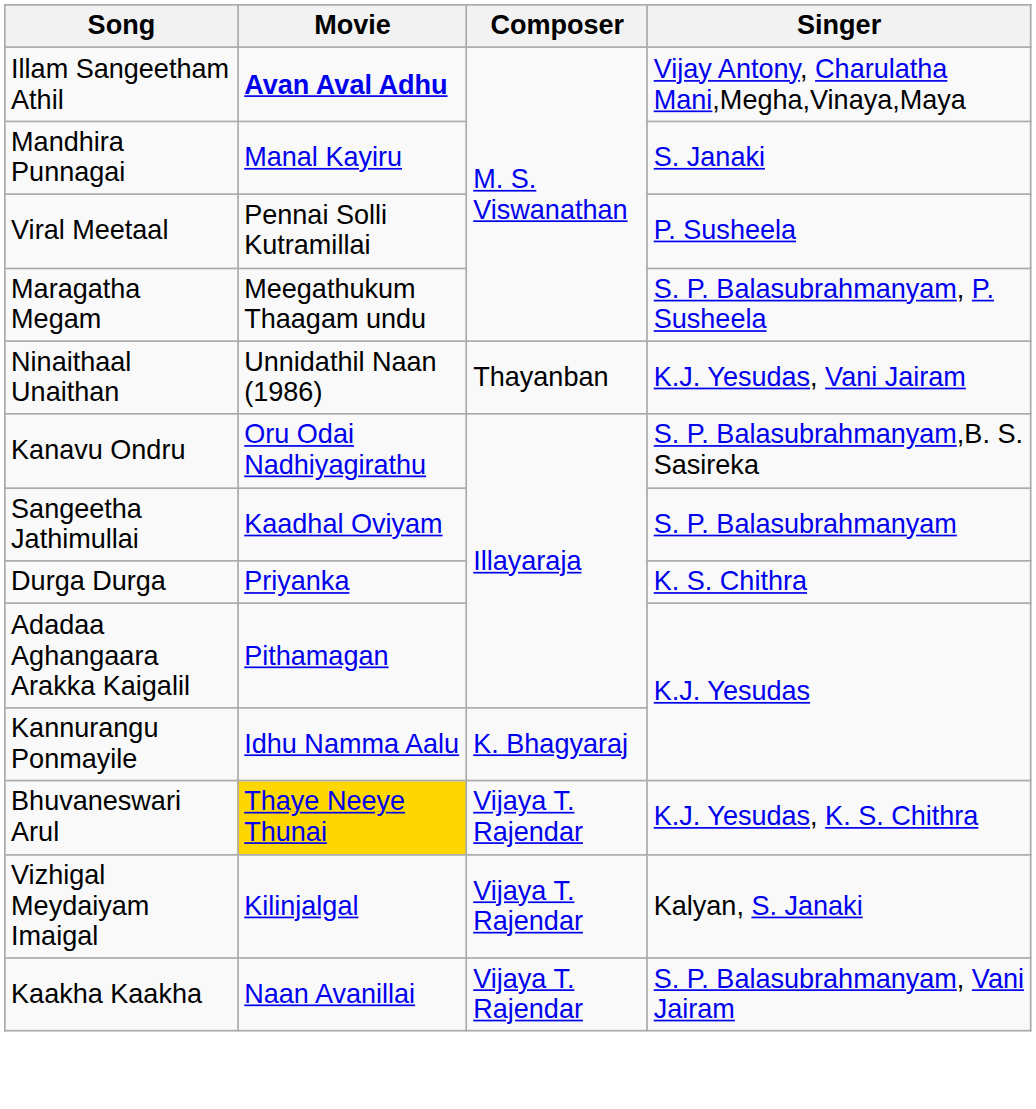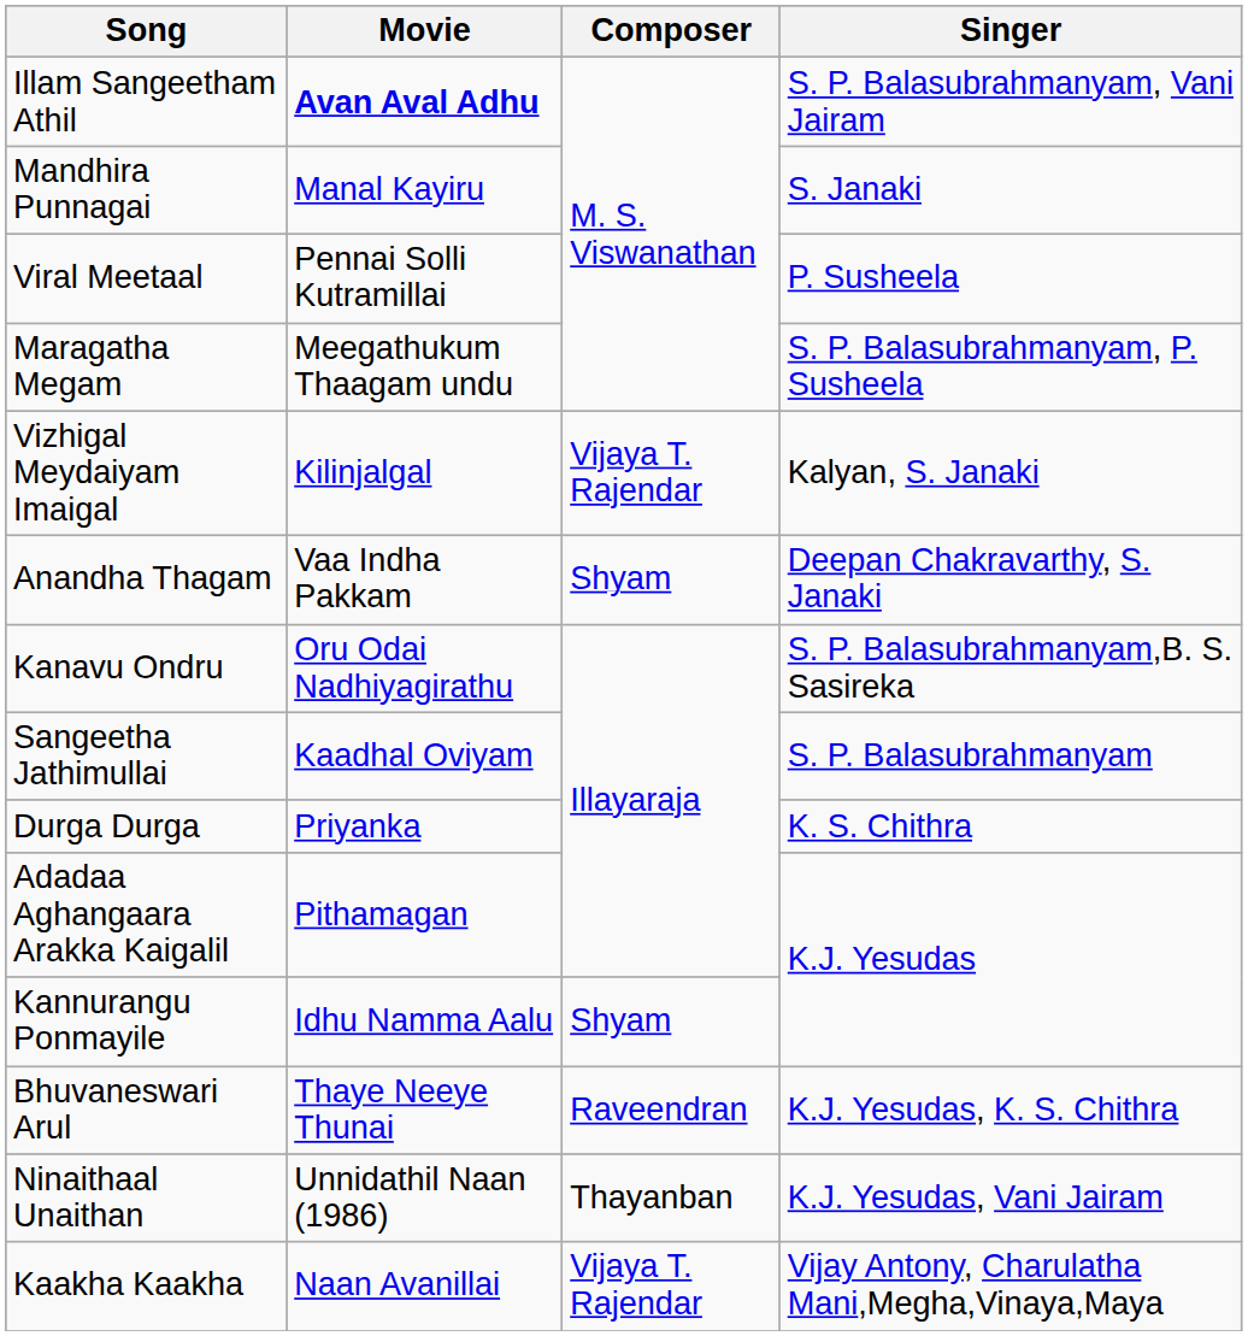 <table class="wikitable">
 <tr>
 <th>Song</th>
 <th>Movie</th>
 <th>Composer</th>
 <th>Singer</th>
 </tr>
 <tr>
 <td>Illam Sangeetham Athil</td>
 <td><strong><a href='#'>Avan Aval Adhu</a></strong></td>
 <td rowspan="4"><a href='#'>M. S. Viswanathan</a></td>
-<td><a href='#'>Vijay Antony</a>, <a href='#'>Charulatha Mani</a>,Megha,Vinaya,Maya</td>
+<td><a href='#'>S. P. Balasubrahmanyam</a>, <a href='#'>Vani Jairam</a></td>
 </tr>
 <tr>
 <td>Mandhira Punnagai</td>
 <td><a href='#'>Manal Kayiru</a></td>
 <td><a href='#'>S. Janaki</a></td>
 </tr>
 <tr>
 <td>Viral Meetaal</td>
 <td>Pennai Solli Kutramillai</td>
 <td><a href='#'>P. Susheela</a></td>
 </tr>
 <tr>
 <td>Maragatha Megam</td>
 <td>Meegathukum Thaagam undu</td>
 <td><a href='#'>S. P. Balasubrahmanyam</a>, <a href='#'>P. Susheela</a></td>
 </tr>
 <tr>
-<td>Ninaithaal Unaithan</td>
-<td>Unnidathil Naan (1986)</td>
-<td>Thayanban</td>
-<td><a href='#'>K.J. Yesudas</a>, <a href='#'>Vani Jairam</a></td>
+<td>Vizhigal Meydaiyam Imaigal</td>
+<td><a href='#'>Kilinjalgal</a></td>
+<td><a href='#'>Vijaya T. Rajendar</a></td>
+<td>Kalyan, <a href='#'>S. Janaki</a></td>
+</tr>
+<tr>
+<td>Anandha Thagam</td>
+<td>Vaa Indha Pakkam</td>
+<td><a href='#'>Shyam</a></td>
+<td><a href='#'>Deepan Chakravarthy</a>, <a href='#'>S. Janaki</a></td>
 </tr>
 <tr>
 <td>Kanavu Ondru</td>
 <td><a href='#'>Oru Odai Nadhiyagirathu</a></td>
 <td rowspan="4"><a href='#'>Illayaraja</a></td>
 <td><a href='#'>S. P. Balasubrahmanyam</a>,B. S. Sasireka</td>
 </tr>
 <tr>
 <td>Sangeetha Jathimullai</td>
 <td><a href='#'>Kaadhal Oviyam</a></td>
 <td><a href='#'>S. P. Balasubrahmanyam</a></td>
 </tr>
 <tr>
 <td>Durga Durga</td>
 <td><a href='#'>Priyanka</a></td>
 <td><a href='#'>K. S. Chithra</a></td>
 </tr>
 <tr>
 <td>Adadaa Aghangaara Arakka Kaigalil</td>
 <td><a href='#'>Pithamagan</a></td>
 <td rowspan=2><a href='#'>K.J. Yesudas</a></td>
 </tr>
 <tr>
 <td>Kannurangu Ponmayile</td>
 <td><a href='#'>Idhu Namma Aalu</a></td>
-<td><a href='#'>K. Bhagyaraj</a></td>
+<td><a href='#'>Shyam</a></td>
 </tr>
 <tr>
 <td>Bhuvaneswari Arul</td>
-<td style="background: gold;"><a href='#'>Thaye Neeye Thunai</a></td>
-<td><a href='#'>Vijaya T. Rajendar</a></td>
+<td><a href='#'>Thaye Neeye Thunai</a></td>
+<td><a href='#'>Raveendran</a></td>
 <td><a href='#'>K.J. Yesudas</a>, <a href='#'>K. S. Chithra</a></td>
 </tr>
 <tr>
-<td>Vizhigal Meydaiyam Imaigal</td>
-<td><a href='#'>Kilinjalgal</a></td>
-<td><a href='#'>Vijaya T. Rajendar</a></td>
-<td>Kalyan, <a href='#'>S. Janaki</a></td>
+<td>Ninaithaal Unaithan</td>
+<td>Unnidathil Naan (1986)</td>
+<td>Thayanban</td>
+<td><a href='#'>K.J. Yesudas</a>, <a href='#'>Vani Jairam</a></td>
 </tr>
 <tr>
 <td>Kaakha Kaakha</td>
 <td><a href='#'>Naan Avanillai</a></td>
 <td><a href='#'>Vijaya T. Rajendar</a></td>
-<td><a href='#'>S. P. Balasubrahmanyam</a>, <a href='#'>Vani Jairam</a></td>
+<td><a href='#'>Vijay Antony</a>, <a href='#'>Charulatha Mani</a>,Megha,Vinaya,Maya</td>
 </tr>
 </table>
